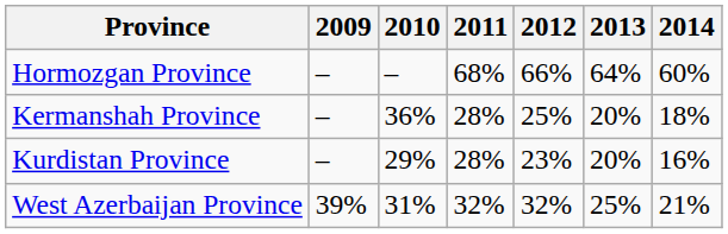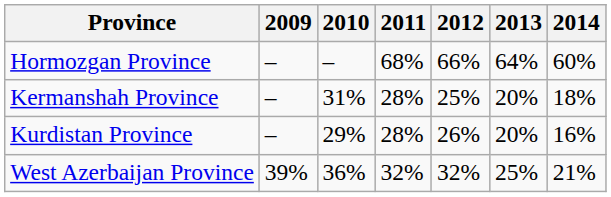 <table class="wikitable sortable">
 <tr>
 <th>Province</th>
 <th>2009</th>
 <th>2010</th>
 <th>2011</th>
 <th>2012</th>
 <th>2013</th>
 <th>2014</th>
 </tr>
 <tr>
 <td><a href='#'>Hormozgan Province</a></td>
 <td>–</td>
 <td>–</td>
 <td>68%</td>
 <td>66%</td>
 <td>64%</td>
 <td>60%</td>
 </tr>
 <tr>
 <td><a href='#'>Kermanshah Province</a></td>
 <td>–</td>
-<td>36%</td>
+<td>31%</td>
 <td>28%</td>
 <td>25%</td>
 <td>20%</td>
 <td>18%</td>
 </tr>
 <tr>
 <td><a href='#'>Kurdistan Province</a></td>
 <td>–</td>
 <td>29%</td>
 <td>28%</td>
-<td>23%</td>
+<td>26%</td>
 <td>20%</td>
 <td>16%</td>
 </tr>
 <tr>
 <td><a href='#'>West Azerbaijan Province</a></td>
 <td>39%</td>
-<td>31%</td>
+<td>36%</td>
 <td>32%</td>
 <td>32%</td>
 <td>25%</td>
 <td>21%</td>
 </tr>
 </table>
